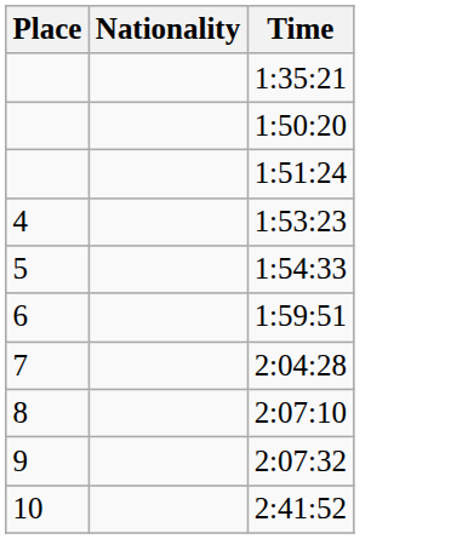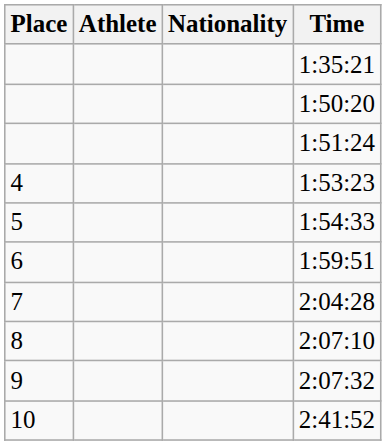 <table class="wikitable sortable">
 <tr>
 <th scope="col">Place</th>
+<th scope="col">Athlete</th>
 <th scope="col">Nationality</th>
 <th scope="col">Time</th>
 </tr>
 <tr>
+<td></td>
 <td></td>
 <td></td>
 <td>1:35:21</td>
 </tr>
 <tr>
 <td></td>
 <td></td>
+<td></td>
 <td>1:50:20</td>
 </tr>
 <tr>
+<td></td>
 <td></td>
 <td></td>
 <td>1:51:24</td>
 </tr>
 <tr>
 <td>4</td>
 <td></td>
+<td></td>
 <td>1:53:23</td>
 </tr>
 <tr>
 <td>5</td>
+<td></td>
 <td></td>
 <td>1:54:33</td>
 </tr>
 <tr>
 <td>6</td>
 <td></td>
+<td></td>
 <td>1:59:51</td>
 </tr>
 <tr>
 <td>7</td>
+<td></td>
 <td></td>
 <td>2:04:28</td>
 </tr>
 <tr>
 <td>8</td>
 <td></td>
+<td></td>
 <td>2:07:10</td>
 </tr>
 <tr>
 <td>9</td>
+<td></td>
 <td></td>
 <td>2:07:32</td>
 </tr>
 <tr>
 <td>10</td>
 <td></td>
+<td></td>
 <td>2:41:52</td>
 </tr>
 </table>
